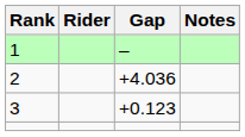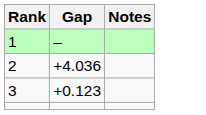 <table class="wikitable" style="font-size:95%" style="text-align:center; width:35em;">
 <tr>
 <th>Rank</th>
-<th>Rider</th>
 <th>Gap</th>
 <th>Notes</th>
 </tr>
 <tr bgcolor=bbffbb>
 <td>1</td>
-<td align=left></td>
 <td>–</td>
 <td></td>
 </tr>
 <tr>
 <td>2</td>
-<td align=left></td>
 <td>+4.036</td>
 <td></td>
 </tr>
 <tr>
 <td>3</td>
-<td align=left></td>
 <td>+0.123</td>
 <td></td>
 </tr>
 <tr>
 <td></td>
-<td align=left></td>
 <td></td>
 <td></td>
 </tr>
 </table>
